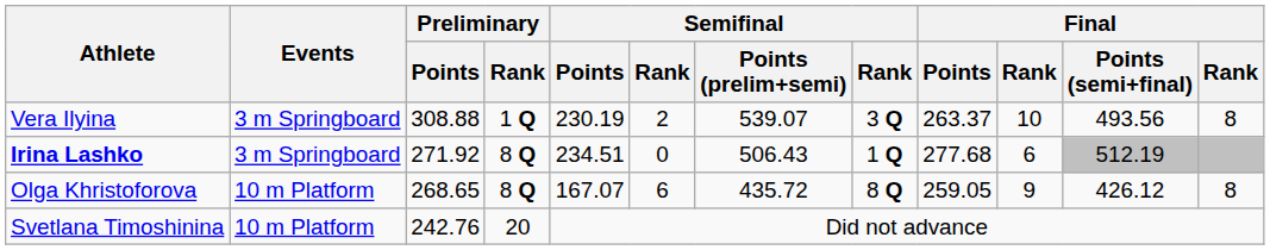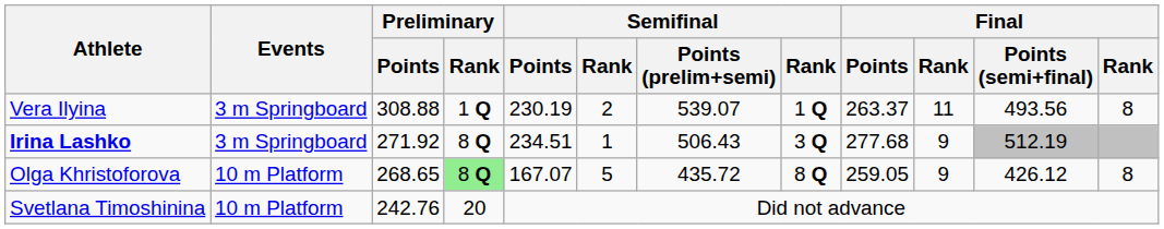 <table class=wikitable style="font-size:90%">
 <tr>
 <th rowspan="2">Athlete</th>
 <th rowspan="2">Events</th>
 <th colspan="2">Preliminary</th>
 <th colspan="4">Semifinal</th>
 <th colspan="4">Final</th>
 </tr>
 <tr>
 <th>Points</th>
 <th>Rank</th>
 <th>Points</th>
 <th>Rank</th>
 <th>Points <br>(prelim+semi)</th>
 <th>Rank</th>
 <th>Points</th>
 <th>Rank</th>
 <th>Points <br>(semi+final)</th>
 <th>Rank</th>
 </tr>
 <tr>
 <td><a href='#'>Vera Ilyina</a></td>
 <td><a href='#'>3 m Springboard</a></td>
 <td align="center">308.88</td>
 <td align="center">1 <strong>Q</strong></td>
 <td align="center">230.19</td>
 <td align="center">2</td>
 <td align="center">539.07</td>
-<td align="center">3 <strong>Q</strong></td>
+<td align="center">1 <strong>Q</strong></td>
 <td align="center">263.37</td>
-<td align="center">10</td>
+<td align="center">11</td>
 <td align="center">493.56</td>
 <td align="center">8</td>
 </tr>
 <tr>
 <td><strong><a href='#'>Irina Lashko</a></strong></td>
 <td><a href='#'>3 m Springboard</a></td>
 <td align="center">271.92</td>
 <td align="center">8 <strong>Q</strong></td>
 <td align="center">234.51</td>
-<td align="center">0</td>
+<td align="center">1</td>
 <td align="center">506.43</td>
-<td align="center">1 <strong>Q</strong></td>
+<td align="center">3 <strong>Q</strong></td>
 <td align="center">277.68</td>
-<td align="center">6</td>
+<td align="center">9</td>
 <td align="center" bgcolor="silver">512.19</td>
 <td align="center" bgcolor="silver"></td>
 </tr>
 <tr>
 <td><a href='#'>Olga Khristoforova</a></td>
 <td><a href='#'>10 m Platform</a></td>
 <td align="center">268.65</td>
-<td align="center">8 <strong>Q</strong></td>
+<td align="center" style="background: lightgreen;">8 <strong>Q</strong></td>
 <td align="center">167.07</td>
-<td align="center">6</td>
+<td align="center">5</td>
 <td align="center">435.72</td>
 <td align="center">8 <strong>Q</strong></td>
 <td align="center">259.05</td>
 <td align="center">9</td>
 <td align="center">426.12</td>
 <td align="center">8</td>
 </tr>
 <tr>
 <td><a href='#'>Svetlana Timoshinina</a></td>
 <td><a href='#'>10 m Platform</a></td>
 <td align="center">242.76</td>
 <td align="center">20</td>
 <td colspan="8" align="center">Did not advance</td>
 </tr>
 </table>
